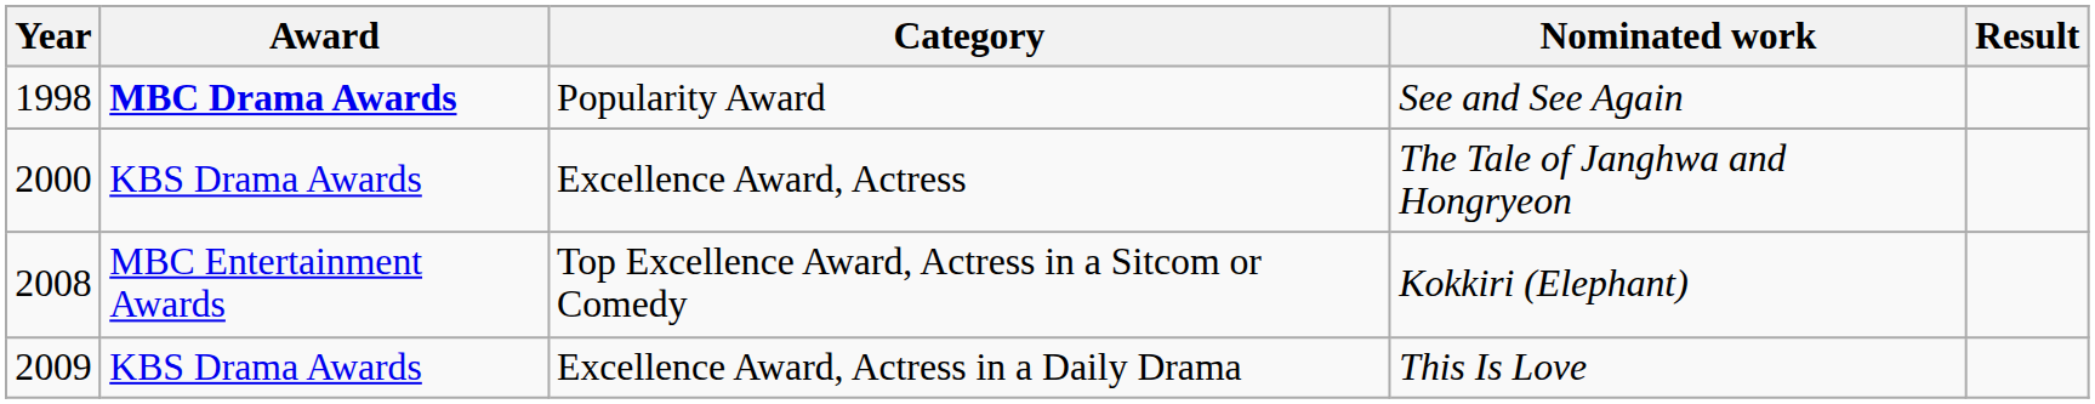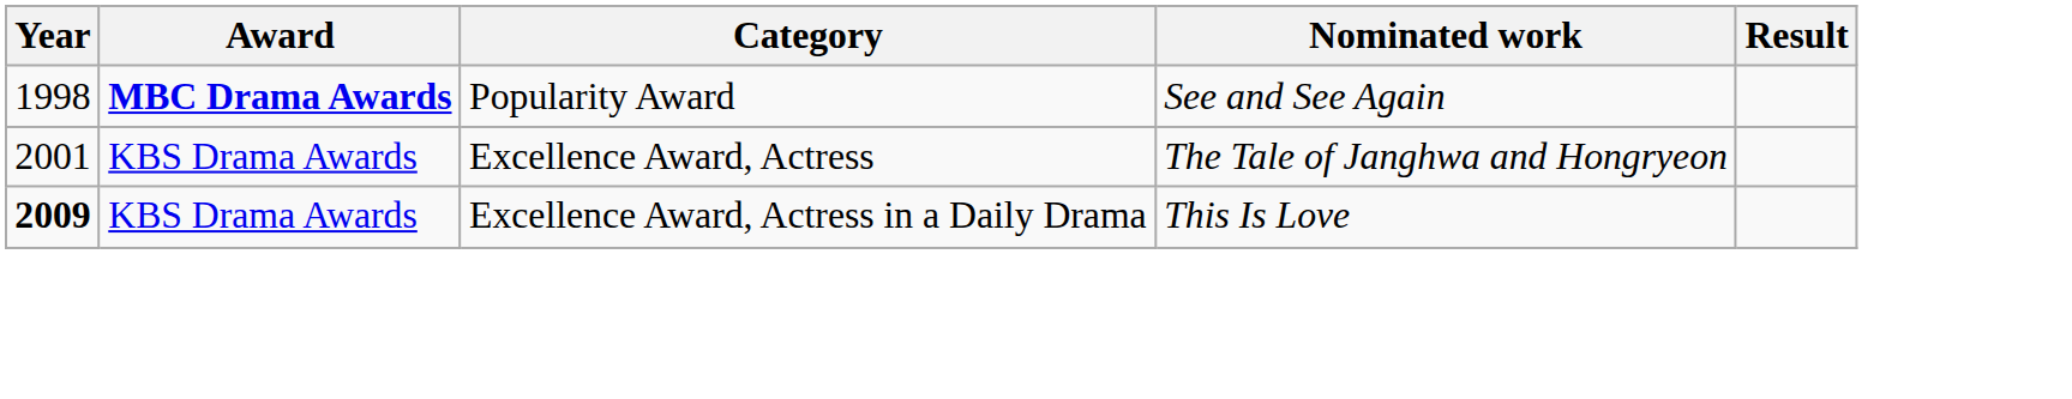 <table class="wikitable">
 <tr>
 <th>Year</th>
 <th>Award</th>
 <th>Category</th>
 <th>Nominated work</th>
 <th>Result</th>
 </tr>
 <tr>
 <td>1998</td>
 <td><strong><a href='#'>MBC Drama Awards</a></strong></td>
 <td>Popularity Award</td>
 <td><em>See and See Again</em></td>
 <td></td>
 </tr>
 <tr>
-<td>2000</td>
+<td>2001</td>
 <td><a href='#'>KBS Drama Awards</a></td>
 <td>Excellence Award, Actress</td>
 <td><em>The Tale of Janghwa and Hongryeon</em></td>
 <td></td>
 </tr>
 <tr>
-<td>2008</td>
-<td><a href='#'>MBC Entertainment Awards</a></td>
-<td>Top Excellence Award, Actress in a Sitcom or Comedy</td>
-<td><em>Kokkiri (Elephant)</em></td>
-<td></td>
-</tr>
-<tr>
-<td>2009</td>
+<td><strong>2009</strong></td>
 <td><a href='#'>KBS Drama Awards</a></td>
 <td>Excellence Award, Actress in a Daily Drama</td>
 <td><em>This Is Love</em></td>
 <td></td>
 </tr>
 </table>
